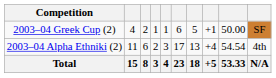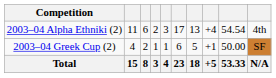 <table class="wikitable" style="text-align:center">
 <tr>
 <th>Competition</th>
 <th></th>
 <th></th>
 <th></th>
 <th></th>
 <th></th>
 <th></th>
 <th></th>
 <th></th>
 <th></th>
 </tr>
 <tr>
+<td><a href='#'>2003–04 Alpha Ethniki</a> (2)</td>
+<td>11</td>
+<td>6</td>
+<td>2</td>
+<td>3</td>
+<td>17</td>
+<td>13</td>
+<td>+4</td>
+<td>54.54</td>
+<td>4th</td>
+</tr>
+<tr>
 <td><a href='#'>2003–04 Greek Cup</a> (2)</td>
 <td>4</td>
 <td>2</td>
 <td>1</td>
 <td>1</td>
 <td>6</td>
 <td>5</td>
 <td>+1</td>
 <td>50.00</td>
 <td bgcolor=#CD7F32>SF</td>
-</tr>
-<tr>
-<td><a href='#'>2003–04 Alpha Ethniki</a> (2)</td>
-<td>11</td>
-<td>6</td>
-<td>2</td>
-<td>3</td>
-<td>17</td>
-<td>13</td>
-<td>+4</td>
-<td>54.54</td>
-<td>4th</td>
 </tr>
 <tr>
 <th>Total</th>
 <th>15</th>
 <th>8</th>
 <th>3</th>
 <th>4</th>
 <th>23</th>
 <th>18</th>
 <th>+5</th>
 <th>53.33</th>
 <th>N/A</th>
 </tr>
 </table>
